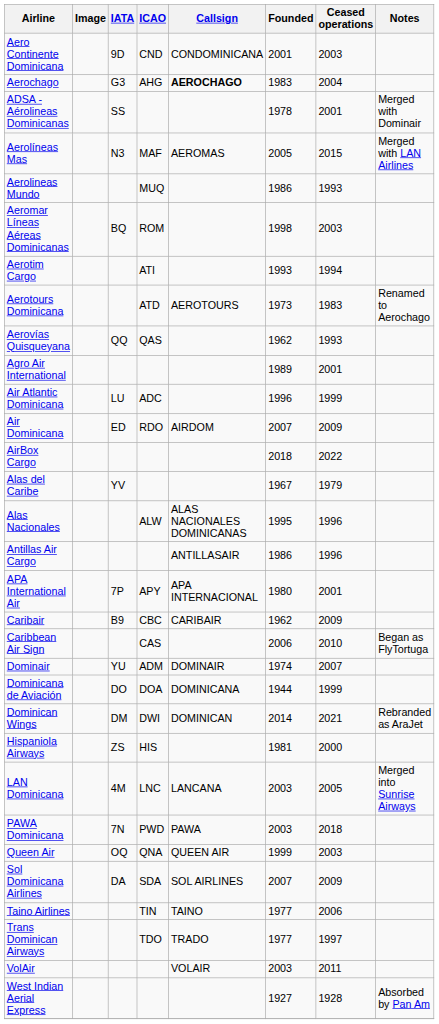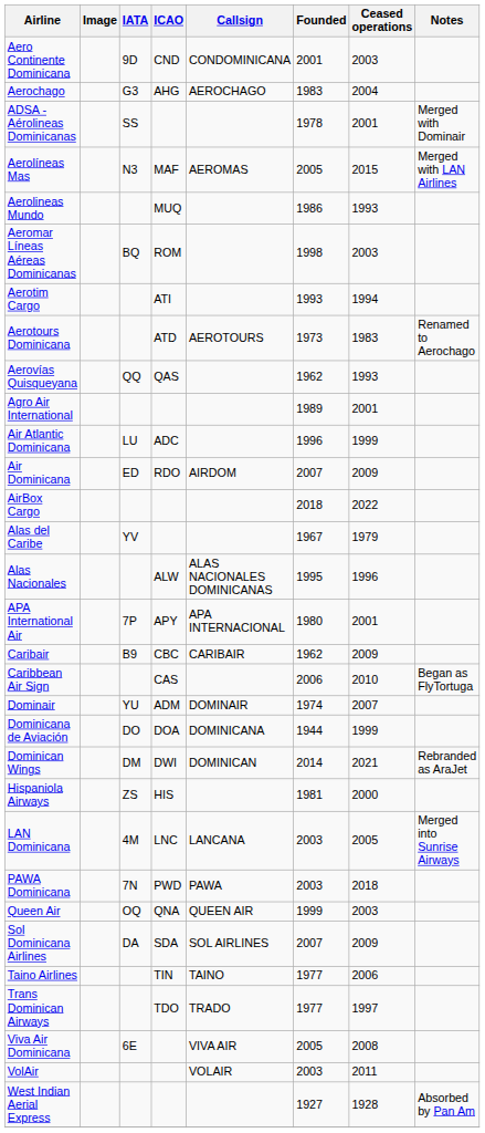 <table class="wikitable sortable" style="border-collapse:collapse; margin:auto;" border="1" cellpadding="3">
 <tr valign="middle">
 <th style="width:175px;">Airline</th>
 <th>Image</th>
 <th><a href='#'>IATA</a></th>
 <th><a href='#'>ICAO</a></th>
 <th style="width:120px;"><a href='#'>Callsign</a></th>
 <th>Founded</th>
 <th>Ceased<br>operations</th>
 <th style="width:175px;">Notes</th>
 </tr>
 <tr>
 <td><a href='#'>Aero Continente Dominicana</a></td>
 <td></td>
 <td>9D</td>
 <td>CND</td>
 <td>CONDOMINICANA</td>
 <td>2001</td>
 <td>2003</td>
 <td></td>
 </tr>
 <tr>
 <td><a href='#'>Aerochago</a></td>
 <td></td>
 <td>G3</td>
 <td>AHG</td>
-<td><strong>AEROCHAGO</strong></td>
+<td>AEROCHAGO</td>
 <td>1983</td>
 <td>2004</td>
 <td></td>
 </tr>
 <tr>
 <td><a href='#'>ADSA - Aérolineas Dominicanas</a></td>
 <td></td>
 <td>SS</td>
 <td></td>
 <td></td>
 <td>1978</td>
 <td>2001</td>
 <td>Merged with Dominair</td>
 </tr>
 <tr>
 <td><a href='#'>Aerolíneas Mas</a></td>
 <td></td>
 <td>N3</td>
 <td>MAF</td>
 <td>AEROMAS</td>
 <td>2005</td>
 <td>2015</td>
 <td>Merged with <a href='#'>LAN Airlines</a></td>
 </tr>
 <tr>
 <td><a href='#'>Aerolineas Mundo</a></td>
 <td></td>
 <td></td>
 <td>MUQ</td>
 <td></td>
 <td>1986</td>
 <td>1993</td>
 <td></td>
 </tr>
 <tr>
 <td><a href='#'>Aeromar Líneas Aéreas Dominicanas</a></td>
 <td></td>
 <td>BQ</td>
 <td>ROM</td>
 <td></td>
 <td>1998</td>
 <td>2003</td>
 <td></td>
 </tr>
 <tr>
 <td><a href='#'>Aerotim Cargo</a></td>
 <td></td>
 <td></td>
 <td>ATI</td>
 <td></td>
 <td>1993</td>
 <td>1994</td>
 <td></td>
 </tr>
 <tr>
 <td><a href='#'>Aerotours Dominicana</a></td>
 <td></td>
 <td></td>
 <td>ATD</td>
 <td>AEROTOURS</td>
 <td>1973</td>
 <td>1983</td>
 <td>Renamed to Aerochago</td>
 </tr>
 <tr>
 <td><a href='#'>Aerovías Quisqueyana</a></td>
 <td></td>
 <td>QQ</td>
 <td>QAS</td>
 <td></td>
 <td>1962</td>
 <td>1993</td>
 <td></td>
 </tr>
 <tr>
 <td><a href='#'>Agro Air International</a></td>
 <td></td>
 <td></td>
 <td></td>
 <td></td>
 <td>1989</td>
 <td>2001</td>
 <td></td>
 </tr>
 <tr>
 <td><a href='#'>Air Atlantic Dominicana</a></td>
 <td></td>
 <td>LU</td>
 <td>ADC</td>
 <td></td>
 <td>1996</td>
 <td>1999</td>
 <td></td>
 </tr>
 <tr>
 <td><a href='#'>Air Dominicana</a></td>
 <td></td>
 <td>ED</td>
 <td>RDO</td>
 <td>AIRDOM</td>
 <td>2007</td>
 <td>2009</td>
 <td></td>
 </tr>
 <tr>
 <td><a href='#'>AirBox Cargo</a></td>
 <td></td>
 <td></td>
 <td></td>
 <td></td>
 <td>2018</td>
 <td>2022</td>
 <td></td>
 </tr>
 <tr>
 <td><a href='#'>Alas del Caribe</a></td>
 <td></td>
 <td>YV</td>
 <td></td>
 <td></td>
 <td>1967</td>
 <td>1979</td>
 <td></td>
 </tr>
 <tr>
 <td><a href='#'>Alas Nacionales</a></td>
 <td></td>
 <td></td>
 <td>ALW</td>
 <td>ALAS NACIONALES DOMINICANAS</td>
 <td>1995</td>
 <td>1996</td>
 <td></td>
 </tr>
 <tr>
-<td><a href='#'>Antillas Air Cargo</a></td>
-<td></td>
-<td></td>
-<td></td>
-<td>ANTILLASAIR</td>
-<td>1986</td>
-<td>1996</td>
-<td></td>
-</tr>
-<tr>
 <td><a href='#'>APA International Air</a></td>
 <td></td>
 <td>7P</td>
 <td>APY</td>
 <td>APA INTERNACIONAL</td>
 <td>1980</td>
 <td>2001</td>
 <td></td>
 </tr>
 <tr>
 <td><a href='#'>Caribair</a></td>
 <td></td>
 <td>B9</td>
 <td>CBC</td>
 <td>CARIBAIR</td>
 <td>1962</td>
 <td>2009</td>
 <td></td>
 </tr>
 <tr>
 <td><a href='#'>Caribbean Air Sign</a></td>
 <td></td>
 <td></td>
 <td>CAS</td>
 <td></td>
 <td>2006</td>
 <td>2010</td>
 <td>Began as FlyTortuga</td>
 </tr>
 <tr>
 <td><a href='#'>Dominair</a></td>
 <td></td>
 <td>YU</td>
 <td>ADM</td>
 <td>DOMINAIR</td>
 <td>1974</td>
 <td>2007</td>
 <td></td>
 </tr>
 <tr>
 <td><a href='#'>Dominicana de Aviación</a></td>
 <td></td>
 <td>DO</td>
 <td>DOA</td>
 <td>DOMINICANA</td>
 <td>1944</td>
 <td>1999</td>
 <td></td>
 </tr>
 <tr>
 <td><a href='#'>Dominican Wings</a></td>
 <td></td>
 <td>DM</td>
 <td>DWI</td>
 <td>DOMINICAN</td>
 <td>2014</td>
 <td>2021</td>
 <td>Rebranded as AraJet</td>
 </tr>
 <tr>
 <td><a href='#'>Hispaniola Airways</a></td>
 <td></td>
 <td>ZS</td>
 <td>HIS</td>
 <td></td>
 <td>1981</td>
 <td>2000</td>
 <td></td>
 </tr>
 <tr>
 <td><a href='#'>LAN Dominicana</a></td>
 <td></td>
 <td>4M</td>
 <td>LNC</td>
 <td>LANCANA</td>
 <td>2003</td>
 <td>2005</td>
 <td>Merged into <a href='#'>Sunrise Airways</a></td>
 </tr>
 <tr>
 <td><a href='#'>PAWA Dominicana</a></td>
 <td></td>
 <td>7N</td>
 <td>PWD</td>
 <td>PAWA</td>
 <td>2003</td>
 <td>2018</td>
 <td></td>
 </tr>
 <tr>
 <td><a href='#'>Queen Air</a></td>
 <td></td>
 <td>OQ</td>
 <td>QNA</td>
 <td>QUEEN AIR</td>
 <td>1999</td>
 <td>2003</td>
 <td></td>
 </tr>
 <tr>
 <td><a href='#'>Sol Dominicana Airlines</a></td>
 <td></td>
 <td>DA</td>
 <td>SDA</td>
 <td>SOL AIRLINES</td>
 <td>2007</td>
 <td>2009</td>
 <td></td>
 </tr>
 <tr>
 <td><a href='#'>Taino Airlines</a></td>
 <td></td>
 <td></td>
 <td>TIN</td>
 <td>TAINO</td>
 <td>1977</td>
 <td>2006</td>
 <td></td>
 </tr>
 <tr>
 <td><a href='#'>Trans Dominican Airways</a></td>
 <td></td>
 <td></td>
 <td>TDO</td>
 <td>TRADO</td>
 <td>1977</td>
 <td>1997</td>
 <td></td>
 </tr>
 <tr>
+<td><a href='#'>Viva Air Dominicana</a></td>
+<td></td>
+<td>6E</td>
+<td></td>
+<td>VIVA AIR</td>
+<td>2005</td>
+<td>2008</td>
+<td></td>
+</tr>
+<tr>
 <td><a href='#'>VolAir</a></td>
 <td></td>
 <td></td>
 <td></td>
 <td>VOLAIR</td>
 <td>2003</td>
 <td>2011</td>
 <td></td>
 </tr>
 <tr>
 <td><a href='#'>West Indian Aerial Express</a></td>
 <td></td>
 <td></td>
 <td></td>
 <td></td>
 <td>1927</td>
 <td>1928</td>
 <td>Absorbed by <a href='#'>Pan Am</a></td>
 </tr>
 <tr>
 </tr>
 </table>
